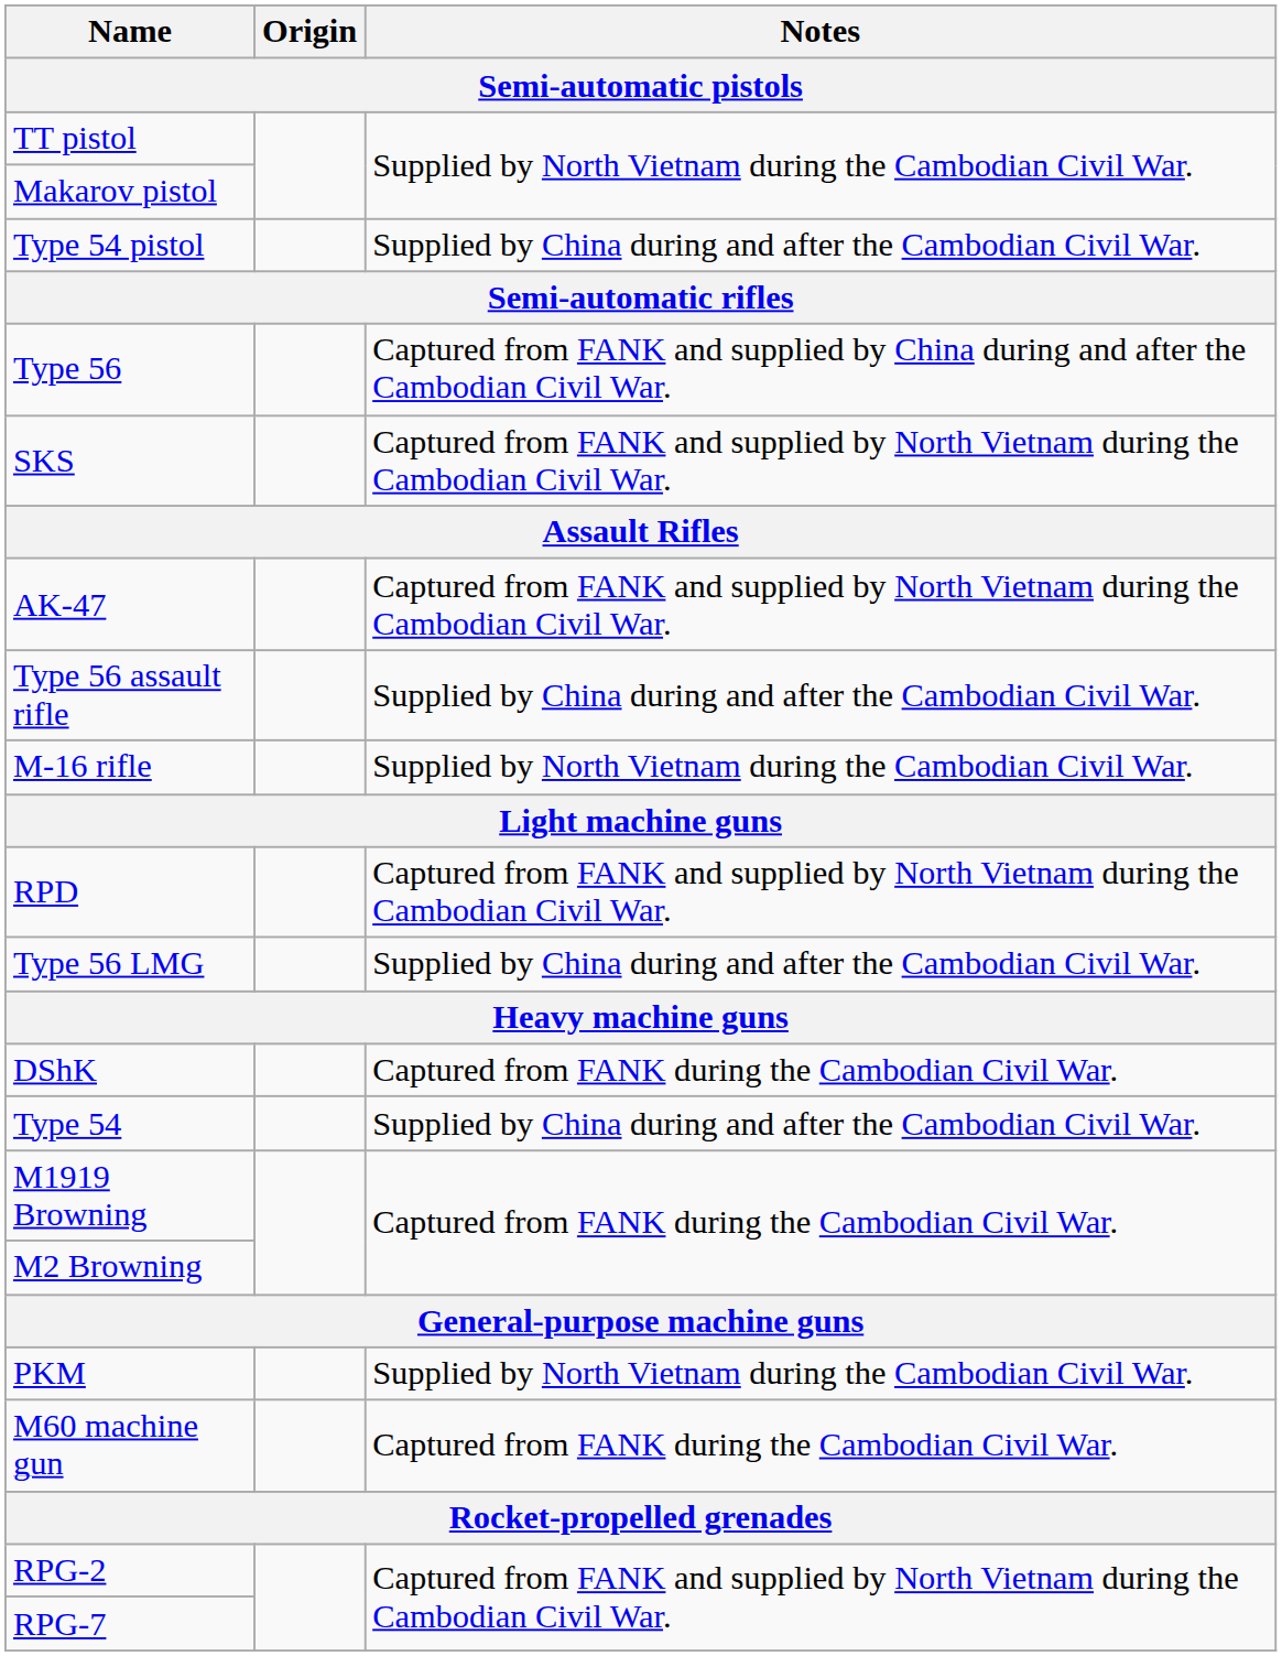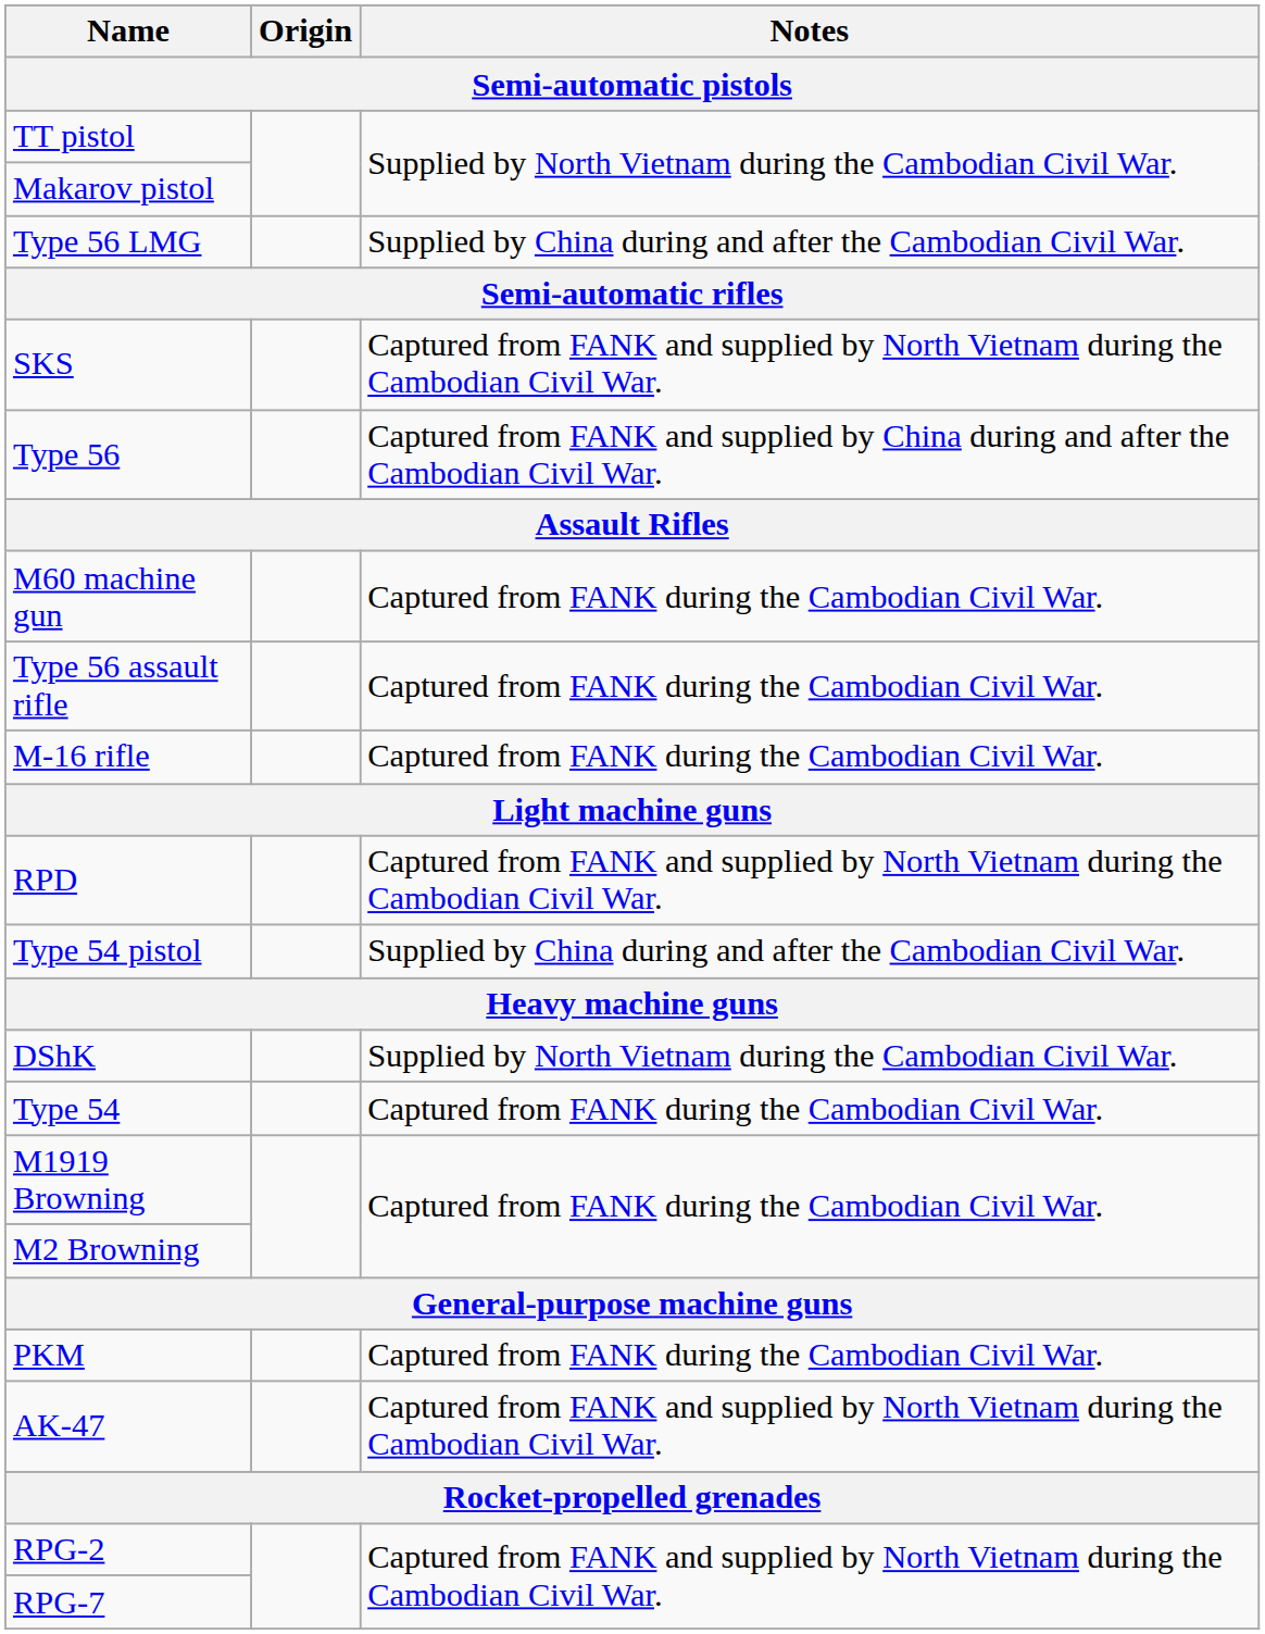 <table class="wikitable">
 <tr>
 <th>Name</th>
 <th>Origin</th>
 <th>Notes</th>
 </tr>
 <tr>
 <th colspan="3"><a href='#'>Semi-automatic pistols</a></th>
 </tr>
 <tr>
 <td><a href='#'>TT pistol</a></td>
 <td rowspan="2"></td>
 <td rowspan="2">Supplied by <a href='#'>North Vietnam</a> during the <a href='#'>Cambodian Civil War</a>.</td>
 </tr>
 <tr>
 <td><a href='#'>Makarov pistol</a></td>
 </tr>
 <tr>
-<td><a href='#'>Type 54 pistol</a></td>
+<td><a href='#'>Type 56 LMG</a></td>
 <td></td>
 <td>Supplied by <a href='#'>China</a> during and after the <a href='#'>Cambodian Civil War</a>.</td>
 </tr>
 <tr>
 <th colspan="3"><a href='#'>Semi-automatic rifles</a></th>
 </tr>
 <tr>
+<td><a href='#'>SKS</a></td>
+<td></td>
+<td>Captured from <a href='#'>FANK</a> and supplied by <a href='#'>North Vietnam</a> during the <a href='#'>Cambodian Civil War</a>.</td>
+</tr>
+<tr>
 <td><a href='#'>Type 56</a></td>
 <td></td>
 <td>Captured from <a href='#'>FANK</a> and supplied by <a href='#'>China</a> during and after the <a href='#'>Cambodian Civil War</a>.</td>
 </tr>
 <tr>
-<td><a href='#'>SKS</a></td>
-<td></td>
-<td>Captured from <a href='#'>FANK</a> and supplied by <a href='#'>North Vietnam</a> during the <a href='#'>Cambodian Civil War</a>.</td>
-</tr>
-<tr>
 <th colspan="3"><a href='#'>Assault Rifles</a></th>
 </tr>
 <tr>
-<td><a href='#'>AK-47</a></td>
+<td><a href='#'>M60 machine gun</a></td>
 <td></td>
-<td>Captured from <a href='#'>FANK</a> and supplied by <a href='#'>North Vietnam</a> during the <a href='#'>Cambodian Civil War</a>.</td>
+<td>Captured from <a href='#'>FANK</a> during the <a href='#'>Cambodian Civil War</a>.</td>
 </tr>
 <tr>
 <td><a href='#'>Type 56 assault rifle</a></td>
 <td></td>
-<td>Supplied by <a href='#'>China</a> during and after the <a href='#'>Cambodian Civil War</a>.</td>
+<td>Captured from <a href='#'>FANK</a> during the <a href='#'>Cambodian Civil War</a>.</td>
 </tr>
 <tr>
 <td><a href='#'>M-16 rifle</a></td>
 <td></td>
-<td>Supplied by <a href='#'>North Vietnam</a> during the <a href='#'>Cambodian Civil War</a>.</td>
+<td>Captured from <a href='#'>FANK</a> during the <a href='#'>Cambodian Civil War</a>.</td>
 </tr>
 <tr>
 <th colspan="3"><a href='#'>Light machine guns</a></th>
 </tr>
 <tr>
 <td><a href='#'>RPD</a></td>
 <td></td>
 <td>Captured from <a href='#'>FANK</a> and supplied by <a href='#'>North Vietnam</a> during the <a href='#'>Cambodian Civil War</a>.</td>
 </tr>
 <tr>
-<td><a href='#'>Type 56 LMG</a></td>
+<td><a href='#'>Type 54 pistol</a></td>
 <td></td>
 <td>Supplied by <a href='#'>China</a> during and after the <a href='#'>Cambodian Civil War</a>.</td>
 </tr>
 <tr>
 <th colspan="3"><a href='#'>Heavy machine guns</a></th>
 </tr>
 <tr>
 <td><a href='#'>DShK</a></td>
 <td></td>
-<td>Captured from <a href='#'>FANK</a> during the <a href='#'>Cambodian Civil War</a>.</td>
+<td>Supplied by <a href='#'>North Vietnam</a> during the <a href='#'>Cambodian Civil War</a>.</td>
 </tr>
 <tr>
 <td><a href='#'>Type 54</a></td>
 <td></td>
-<td>Supplied by <a href='#'>China</a> during and after the <a href='#'>Cambodian Civil War</a>.</td>
+<td>Captured from <a href='#'>FANK</a> during the <a href='#'>Cambodian Civil War</a>.</td>
 </tr>
 <tr>
 <td><a href='#'>M1919 Browning</a></td>
 <td rowspan="2"></td>
 <td rowspan="2">Captured from <a href='#'>FANK</a> during the <a href='#'>Cambodian Civil War</a>.</td>
 </tr>
 <tr>
 <td><a href='#'>M2 Browning</a></td>
 </tr>
 <tr>
 <th colspan="3"><a href='#'>General-purpose machine guns</a></th>
 </tr>
 <tr>
 <td><a href='#'>PKM</a></td>
 <td></td>
-<td>Supplied by <a href='#'>North Vietnam</a> during the <a href='#'>Cambodian Civil War</a>.</td>
+<td>Captured from <a href='#'>FANK</a> during the <a href='#'>Cambodian Civil War</a>.</td>
 </tr>
 <tr>
-<td><a href='#'>M60 machine gun</a></td>
+<td><a href='#'>AK-47</a></td>
 <td></td>
-<td>Captured from <a href='#'>FANK</a> during the <a href='#'>Cambodian Civil War</a>.</td>
+<td>Captured from <a href='#'>FANK</a> and supplied by <a href='#'>North Vietnam</a> during the <a href='#'>Cambodian Civil War</a>.</td>
 </tr>
 <tr>
 <th colspan="3"><a href='#'>Rocket-propelled grenades</a></th>
 </tr>
 <tr>
 <td><a href='#'>RPG-2</a></td>
 <td rowspan="2"></td>
 <td rowspan="2">Captured from <a href='#'>FANK</a> and supplied by <a href='#'>North Vietnam</a> during the <a href='#'>Cambodian Civil War</a>.</td>
 </tr>
 <tr>
 <td><a href='#'>RPG-7</a></td>
 </tr>
 <tr>
 </tr>
 </table>
